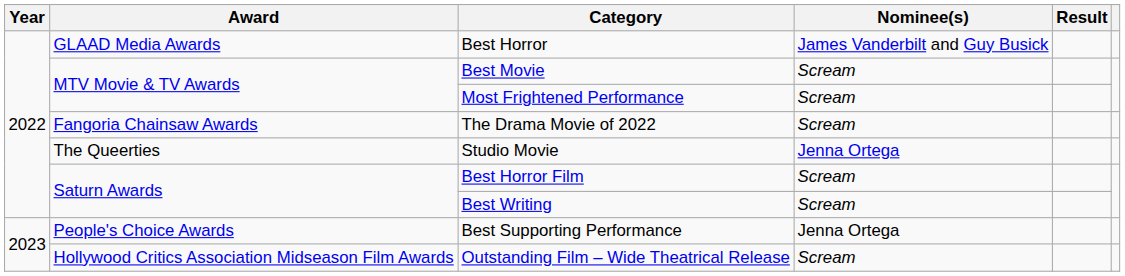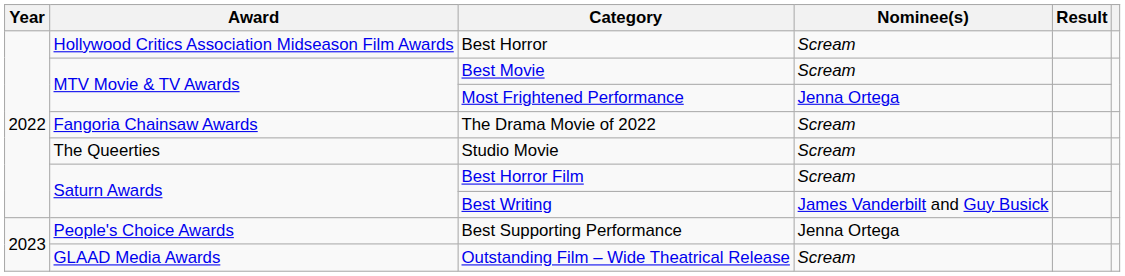 <table class="wikitable sortable">
 <tr>
 <th>Year</th>
 <th>Award</th>
 <th>Category</th>
 <th>Nominee(s)</th>
 <th>Result</th>
 <th class="unsortable"></th>
 </tr>
 <tr>
 <td rowspan="7">2022</td>
-<td><a href='#'>GLAAD Media Awards</a></td>
+<td><a href='#'>Hollywood Critics Association Midseason Film Awards</a></td>
 <td>Best Horror</td>
-<td data-sort-value="Vanderbilt, James and Guy Busick"><a href='#'>James Vanderbilt</a> and <a href='#'>Guy Busick</a></td>
+<td><em>Scream</em></td>
 <td></td>
 <td style="text-align:center;"></td>
 </tr>
 <tr>
 <td rowspan="2"><a href='#'>MTV Movie & TV Awards</a></td>
 <td><a href='#'>Best Movie</a></td>
 <td><em>Scream</em></td>
 <td></td>
 <td rowspan="2" style="text-align:center;"></td>
 </tr>
 <tr>
 <td><a href='#'>Most Frightened Performance</a></td>
-<td><em>Scream</em></td>
+<td data-sort-value="Ortega, Jenna"><a href='#'>Jenna Ortega</a></td>
 <td></td>
 </tr>
 <tr>
 <td><a href='#'>Fangoria Chainsaw Awards</a></td>
 <td>The Drama Movie of 2022</td>
 <td><em>Scream</em></td>
 <td></td>
 <td style="text-align:center;"></td>
 </tr>
 <tr>
 <td data-sort-value="Queerties, The">The Queerties</td>
 <td>Studio Movie</td>
-<td data-sort-value="Ortega, Jenna"><a href='#'>Jenna Ortega</a></td>
+<td><em>Scream</em></td>
 <td></td>
 <td style="text-align:center;"></td>
 </tr>
 <tr>
 <td rowspan="2"><a href='#'>Saturn Awards</a></td>
 <td><a href='#'>Best Horror Film</a></td>
 <td><em>Scream</em></td>
 <td></td>
 <td rowspan="2" style="text-align:center;"></td>
 </tr>
 <tr>
 <td><a href='#'>Best Writing</a></td>
-<td><em>Scream</em></td>
+<td data-sort-value="Vanderbilt, James and Guy Busick"><a href='#'>James Vanderbilt</a> and <a href='#'>Guy Busick</a></td>
 <td></td>
 </tr>
 <tr>
 <td rowspan="2">2023</td>
 <td><a href='#'>People's Choice Awards</a></td>
 <td>Best Supporting Performance</td>
 <td>Jenna Ortega</td>
 <td></td>
 <td style="text-align:center;"></td>
 </tr>
 <tr>
-<td><a href='#'>Hollywood Critics Association Midseason Film Awards</a></td>
+<td><a href='#'>GLAAD Media Awards</a></td>
 <td><a href='#'>Outstanding Film – Wide Theatrical Release</a></td>
 <td><em>Scream</em></td>
 <td></td>
 <td style="text-align:center;"></td>
 </tr>
 </table>
